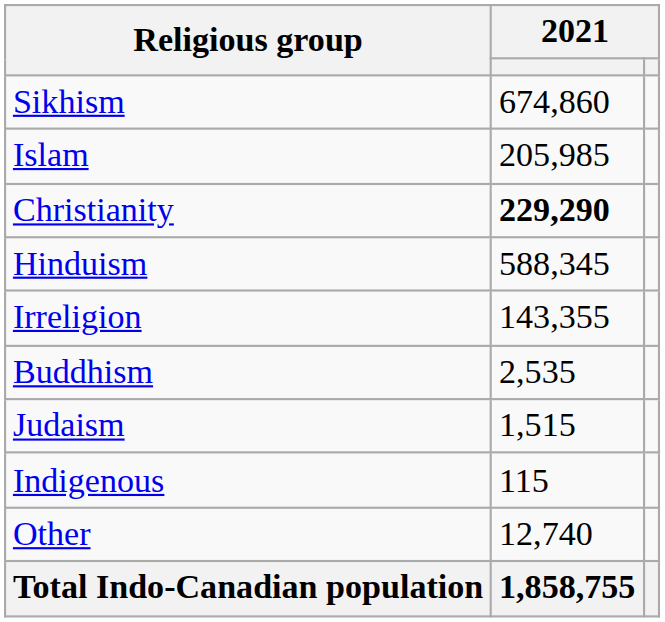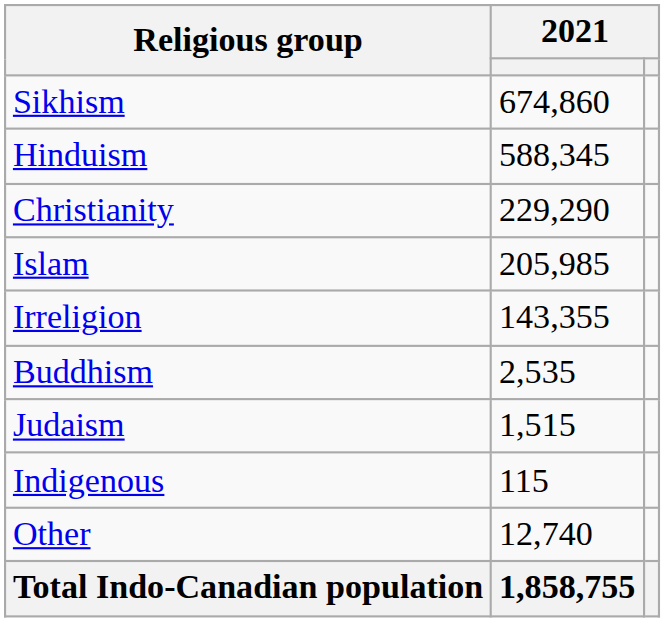 <table class="wikitable sortable">
 <tr>
 <th rowspan="2">Religious group</th>
 <th colspan="2">2021</th>
 </tr>
 <tr>
 <th><a href='#'></a></th>
 <th></th>
 </tr>
 <tr>
 <td><a href='#'>Sikhism</a></td>
 <td>674,860</td>
 <td></td>
 </tr>
 <tr>
-<td><a href='#'>Islam</a></td>
-<td>205,985</td>
+<td><a href='#'>Hinduism</a></td>
+<td>588,345</td>
 <td></td>
 </tr>
 <tr>
 <td><a href='#'>Christianity</a></td>
-<td><strong>229,290</strong></td>
+<td>229,290</td>
 <td></td>
 </tr>
 <tr>
-<td><a href='#'>Hinduism</a></td>
-<td>588,345</td>
+<td><a href='#'>Islam</a></td>
+<td>205,985</td>
 <td></td>
 </tr>
 <tr>
 <td><a href='#'>Irreligion</a></td>
 <td>143,355</td>
 <td></td>
 </tr>
 <tr>
 <td><a href='#'>Buddhism</a></td>
 <td>2,535</td>
 <td></td>
 </tr>
 <tr>
 <td><a href='#'>Judaism</a></td>
 <td>1,515</td>
 <td></td>
 </tr>
 <tr>
 <td><a href='#'>Indigenous</a></td>
 <td>115</td>
 <td></td>
 </tr>
 <tr>
 <td><a href='#'>Other</a></td>
 <td>12,740</td>
 <td></td>
 </tr>
 <tr>
 <th>Total Indo-Canadian population</th>
 <th>1,858,755</th>
 <th></th>
 </tr>
 </table>
